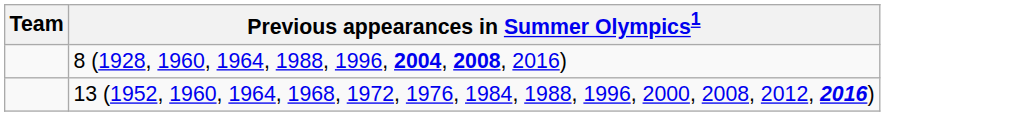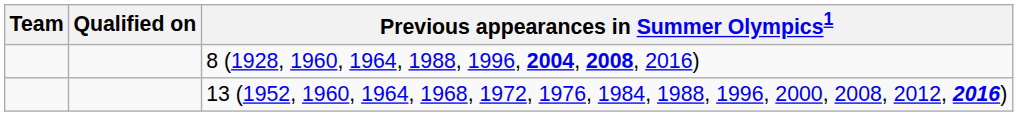 <table class="wikitable sortable">
 <tr>
 <th>Team</th>
+<th>Qualified on</th>
 <th data-sort-type="number">Previous appearances in <a href='#'>Summer Olympics</a><sup><strong><a href='#'>1</a></strong></sup></th>
 </tr>
 <tr>
+<td></td>
 <td></td>
 <td>8 (<a href='#'>1928</a>, <a href='#'>1960</a>, <a href='#'>1964</a>, <a href='#'>1988</a>, <a href='#'>1996</a>, <strong><a href='#'>2004</a></strong>, <strong><a href='#'>2008</a></strong>, <a href='#'>2016</a>)</td>
 </tr>
 <tr>
 <td></td>
+<td></td>
 <td>13 (<a href='#'>1952</a>, <a href='#'>1960</a>, <a href='#'>1964</a>, <a href='#'>1968</a>, <a href='#'>1972</a>, <a href='#'>1976</a>, <a href='#'>1984</a>, <a href='#'>1988</a>, <a href='#'>1996</a>, <a href='#'>2000</a>, <a href='#'>2008</a>, <a href='#'>2012</a>, <strong><em><a href='#'>2016</a></em></strong>)</td>
 </tr>
 </table>
